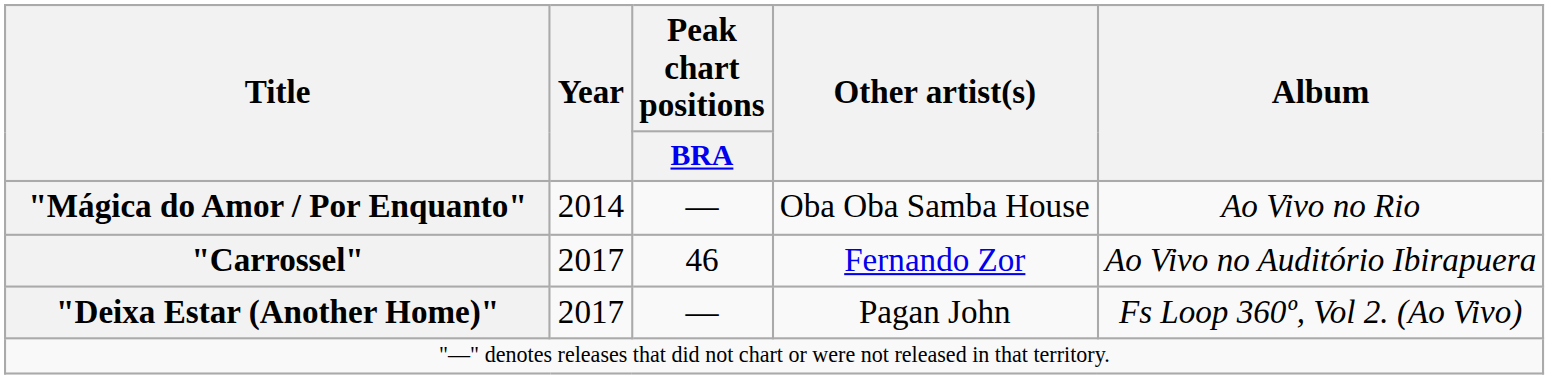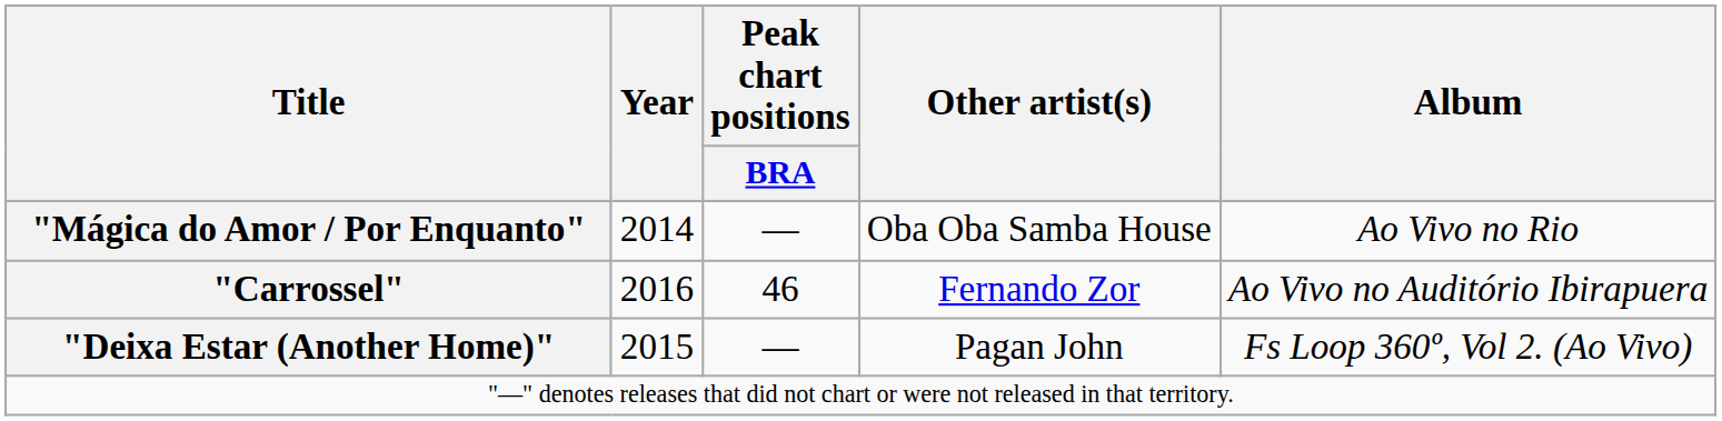 <table class="wikitable plainrowheaders" style="text-align:center;" border="1">
 <tr>
 <th scope="col" rowspan="2" style="width:16em;">Title</th>
 <th scope="col" rowspan="2">Year</th>
 <th scope="col" colspan="1">Peak<br>chart<br>positions</th>
 <th scope="col" rowspan="2">Other artist(s)</th>
 <th scope="col" rowspan="2">Album</th>
 </tr>
 <tr>
 <th scope="col" style="width:3em;font-size:90%;"><a href='#'>BRA</a></th>
 </tr>
 <tr>
 <th scope="row">"Mágica do Amor / Por Enquanto"</th>
 <td>2014</td>
 <td>—</td>
 <td>Oba Oba Samba House</td>
 <td><em>Ao Vivo no Rio</em></td>
 </tr>
 <tr>
 <th scope="row">"Carrossel"</th>
-<td>2017</td>
+<td>2016</td>
 <td>46</td>
 <td><a href='#'>Fernando Zor</a></td>
 <td><em>Ao Vivo no Auditório Ibirapuera</em></td>
 </tr>
 <tr>
 <th scope="row">"Deixa Estar (Another Home)"</th>
-<td>2017</td>
+<td>2015</td>
 <td>—</td>
 <td>Pagan John</td>
 <td><em>Fs Loop 360º, Vol 2. (Ao Vivo)</em></td>
 </tr>
 <tr>
 <td align="center" colspan="12" style="font-size:8pt">"—" denotes releases that did not chart or were not released in that territory.</td>
 </tr>
 </table>
